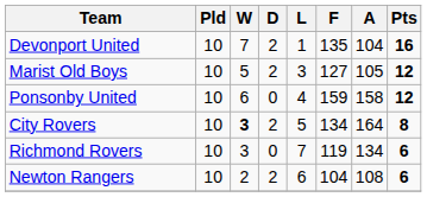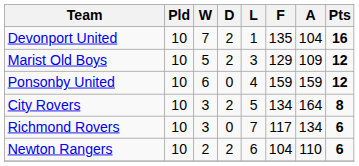 <table class="wikitable" style="text-align:center;">
 <tr>
 <th width=175>Team</th>
 <th width=20 abbr="Played">Pld</th>
 <th width=20 abbr="Won">W</th>
 <th width=20 abbr="Drawn">D</th>
 <th width=20 abbr="Lost">L</th>
 <th width=20 abbr="For">F</th>
 <th width=20 abbr="Against">A</th>
 <th width=20 abbr="Points">Pts</th>
 </tr>
 <tr>
 <td style="text-align:left;"><a href='#'>Devonport United</a></td>
 <td>10</td>
 <td>7</td>
 <td>2</td>
 <td>1</td>
 <td>135</td>
 <td>104</td>
 <td><strong>16</strong></td>
 </tr>
 <tr>
 <td style="text-align:left;"><a href='#'>Marist Old Boys</a></td>
 <td>10</td>
 <td>5</td>
 <td>2</td>
 <td>3</td>
-<td>127</td>
-<td>105</td>
+<td>129</td>
+<td>109</td>
 <td><strong>12</strong></td>
 </tr>
 <tr>
 <td style="text-align:left;"><a href='#'>Ponsonby United</a></td>
 <td>10</td>
 <td>6</td>
 <td>0</td>
 <td>4</td>
 <td>159</td>
-<td>158</td>
+<td>159</td>
 <td><strong>12</strong></td>
 </tr>
 <tr>
 <td style="text-align:left;"><a href='#'>City Rovers</a></td>
 <td>10</td>
-<td><strong>3</strong></td>
+<td>3</td>
 <td>2</td>
 <td>5</td>
 <td>134</td>
 <td>164</td>
 <td><strong>8</strong></td>
 </tr>
 <tr>
 <td style="text-align:left;"><a href='#'>Richmond Rovers</a></td>
 <td>10</td>
 <td>3</td>
 <td>0</td>
 <td>7</td>
-<td>119</td>
+<td>117</td>
 <td>134</td>
 <td><strong>6</strong></td>
 </tr>
 <tr>
 <td style="text-align:left;"><a href='#'>Newton Rangers</a></td>
 <td>10</td>
 <td>2</td>
 <td>2</td>
 <td>6</td>
 <td>104</td>
-<td>108</td>
+<td>110</td>
 <td><strong>6</strong></td>
 </tr>
 <tr>
 </tr>
 </table>
